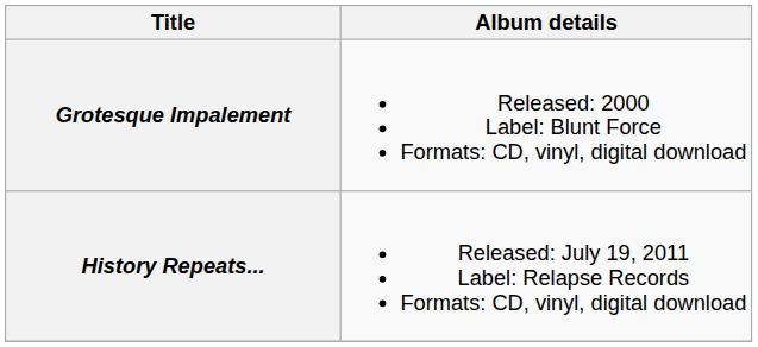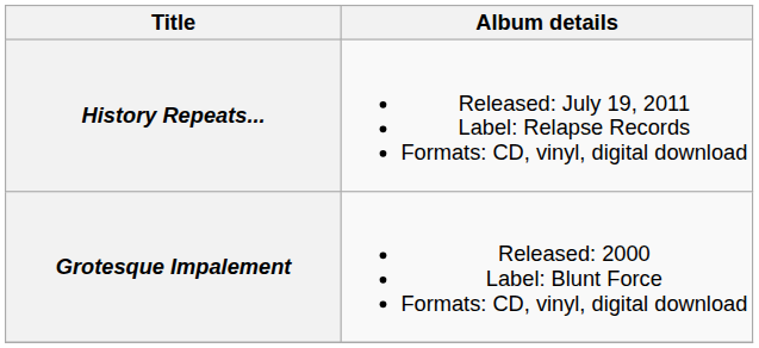 <table class="wikitable plainrowheaders" style="text-align:center;">
 <tr>
 <th scope="col" style="width:15em;">Title</th>
 <th scope="col">Album details</th>
 </tr>
 <tr>
+<th scope="row"><em>History Repeats...</em></th>
+<td><br><ul><li>Released: July 19, 2011</li><li>Label: Relapse Records</li><li>Formats: CD, vinyl, digital download</li></ul></td>
+</tr>
+<tr>
 <th scope="row"><em>Grotesque Impalement</em></th>
 <td><br><ul><li>Released: 2000</li><li>Label: Blunt Force</li><li>Formats: CD, vinyl, digital download</li></ul></td>
 </tr>
 <tr>
-<th scope="row"><em>History Repeats...</em></th>
-<td><br><ul><li>Released: July 19, 2011</li><li>Label: Relapse Records</li><li>Formats: CD, vinyl, digital download</li></ul></td>
-</tr>
-<tr>
 </tr>
 </table>
